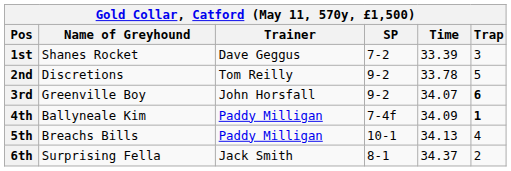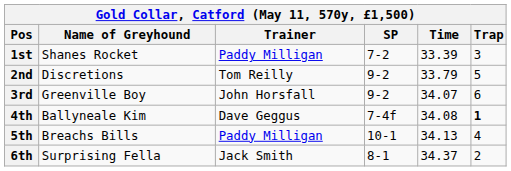 <table class="wikitable">
 <tr>
 <th colspan="6"><a href='#'>Gold Collar</a>, <a href='#'>Catford</a> (May 11, 570y, £1,500)</th>
 </tr>
 <tr>
 <th width=30>Pos</th>
 <th width=180>Name of Greyhound</th>
 <th width=150>Trainer</th>
 <th width=50>SP</th>
 <th width=50>Time</th>
 <th width=30>Trap</th>
 </tr>
 <tr>
 <th>1st</th>
 <td>Shanes Rocket</td>
-<td>Dave Geggus</td>
+<td><a href='#'>Paddy Milligan</a></td>
 <td>7-2</td>
 <td>33.39</td>
 <td>3</td>
 </tr>
 <tr>
 <th>2nd</th>
 <td>Discretions</td>
 <td>Tom Reilly</td>
 <td>9-2</td>
-<td>33.78</td>
+<td>33.79</td>
 <td>5</td>
 </tr>
 <tr>
 <th>3rd</th>
 <td>Greenville Boy</td>
 <td>John Horsfall</td>
 <td>9-2</td>
 <td>34.07</td>
-<td><strong>6</strong></td>
+<td>6</td>
 </tr>
 <tr>
 <th>4th</th>
 <td>Ballyneale Kim</td>
-<td><a href='#'>Paddy Milligan</a></td>
+<td>Dave Geggus</td>
 <td>7-4f</td>
-<td>34.09</td>
+<td>34.08</td>
 <td><strong>1</strong></td>
 </tr>
 <tr>
 <th>5th</th>
 <td>Breachs Bills</td>
 <td><a href='#'>Paddy Milligan</a></td>
 <td>10-1</td>
 <td>34.13</td>
 <td>4</td>
 </tr>
 <tr>
 <th>6th</th>
 <td>Surprising Fella</td>
 <td>Jack Smith</td>
 <td>8-1</td>
 <td>34.37</td>
 <td>2</td>
 </tr>
 </table>
